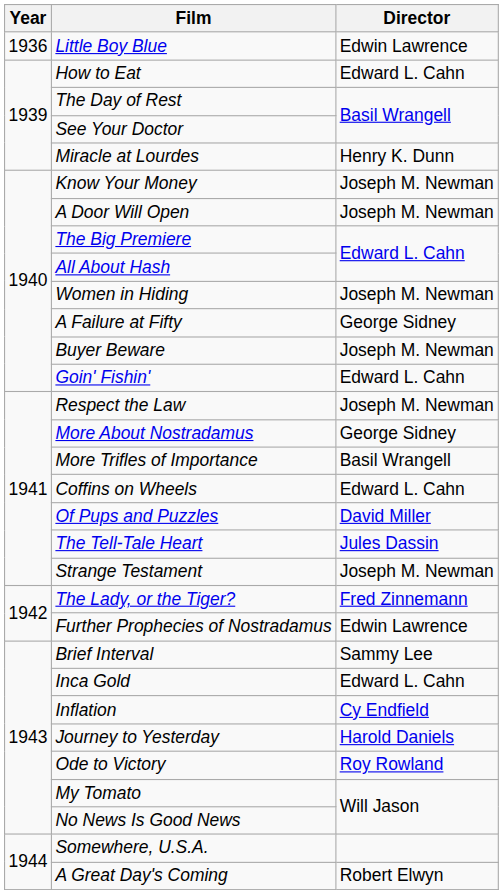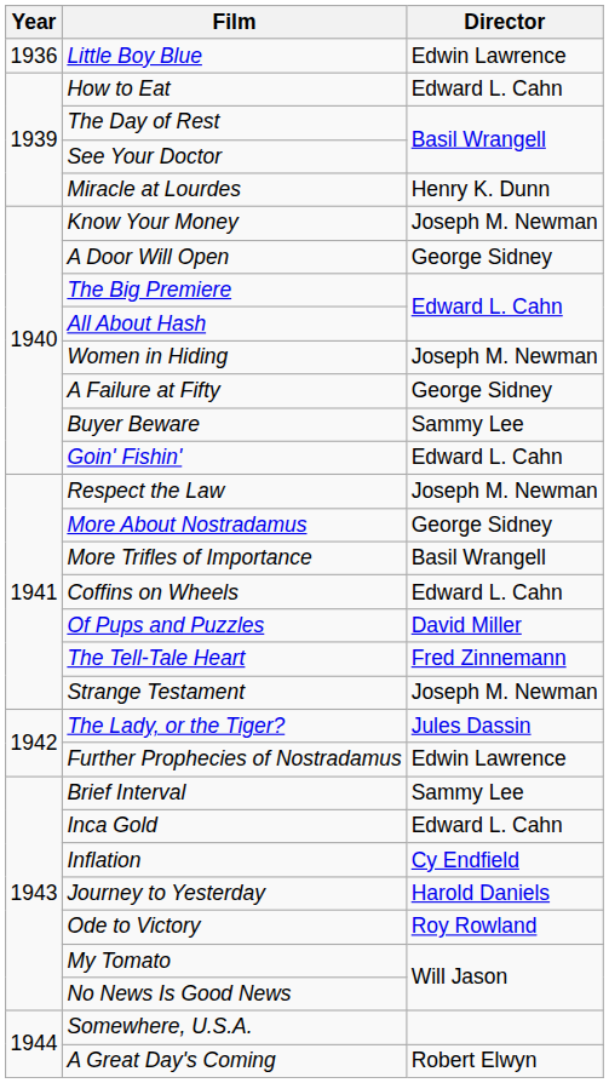 <table class="wikitable">
 <tr>
 <th>Year</th>
 <th>Film</th>
 <th>Director</th>
 </tr>
 <tr>
 <td>1936</td>
 <td><em><a href='#'>Little Boy Blue</a></em></td>
 <td>Edwin Lawrence</td>
 </tr>
 <tr>
 <td rowspan=4>1939</td>
 <td><em>How to Eat</em></td>
 <td>Edward L. Cahn</td>
 </tr>
 <tr>
 <td><em>The Day of Rest</em></td>
 <td rowspan=2><a href='#'>Basil Wrangell</a></td>
 </tr>
 <tr>
 <td><em>See Your Doctor</em></td>
 </tr>
 <tr>
 <td><em>Miracle at Lourdes</em></td>
 <td>Henry K. Dunn</td>
 </tr>
 <tr>
 <td rowspan=8>1940</td>
 <td><em>Know Your Money</em></td>
 <td>Joseph M. Newman</td>
 </tr>
 <tr>
 <td><em>A Door Will Open</em></td>
-<td>Joseph M. Newman</td>
+<td>George Sidney</td>
 </tr>
 <tr>
 <td><em><a href='#'>The Big Premiere</a></em></td>
 <td rowspan=2><a href='#'>Edward L. Cahn</a></td>
 </tr>
 <tr>
 <td><em><a href='#'>All About Hash</a></em></td>
 </tr>
 <tr>
 <td><em>Women in Hiding</em></td>
 <td>Joseph M. Newman</td>
 </tr>
 <tr>
 <td><em>A Failure at Fifty</em></td>
 <td>George Sidney</td>
 </tr>
 <tr>
 <td><em>Buyer Beware</em></td>
-<td>Joseph M. Newman</td>
+<td>Sammy Lee</td>
 </tr>
 <tr>
 <td><em><a href='#'>Goin' Fishin'</a></em></td>
 <td>Edward L. Cahn</td>
 </tr>
 <tr>
 <td rowspan=7>1941</td>
 <td><em>Respect the Law</em></td>
 <td>Joseph M. Newman</td>
 </tr>
 <tr>
 <td><em><a href='#'>More About Nostradamus</a></em></td>
 <td>George Sidney</td>
 </tr>
 <tr>
 <td><em>More Trifles of Importance</em></td>
 <td>Basil Wrangell</td>
 </tr>
 <tr>
 <td><em>Coffins on Wheels</em></td>
 <td>Edward L. Cahn</td>
 </tr>
 <tr>
 <td><em><a href='#'>Of Pups and Puzzles</a></em></td>
 <td><a href='#'>David Miller</a></td>
 </tr>
 <tr>
 <td><em><a href='#'>The Tell-Tale Heart</a></em></td>
-<td><a href='#'>Jules Dassin</a></td>
+<td><a href='#'>Fred Zinnemann</a></td>
 </tr>
 <tr>
 <td><em>Strange Testament</em></td>
 <td>Joseph M. Newman</td>
 </tr>
 <tr>
 <td rowspan=2>1942</td>
 <td><em><a href='#'>The Lady, or the Tiger?</a></em></td>
-<td><a href='#'>Fred Zinnemann</a></td>
+<td><a href='#'>Jules Dassin</a></td>
 </tr>
 <tr>
 <td><em>Further Prophecies of Nostradamus</em></td>
 <td>Edwin Lawrence</td>
 </tr>
 <tr>
 <td rowspan=7>1943</td>
 <td><em>Brief Interval</em></td>
 <td>Sammy Lee</td>
 </tr>
 <tr>
 <td><em>Inca Gold</em></td>
 <td>Edward L. Cahn</td>
 </tr>
 <tr>
 <td><em>Inflation</em></td>
 <td><a href='#'>Cy Endfield</a></td>
 </tr>
 <tr>
 <td><em>Journey to Yesterday</em></td>
 <td><a href='#'>Harold Daniels</a></td>
 </tr>
 <tr>
 <td><em>Ode to Victory</em></td>
 <td><a href='#'>Roy Rowland</a></td>
 </tr>
 <tr>
 <td><em>My Tomato</em></td>
 <td rowspan=2>Will Jason</td>
 </tr>
 <tr>
 <td><em>No News Is Good News</em></td>
 </tr>
 <tr>
 <td rowspan=2>1944</td>
 <td><em>Somewhere, U.S.A.</em></td>
 <td></td>
 </tr>
 <tr>
 <td><em>A Great Day's Coming</em></td>
 <td>Robert Elwyn</td>
 </tr>
 </table>
